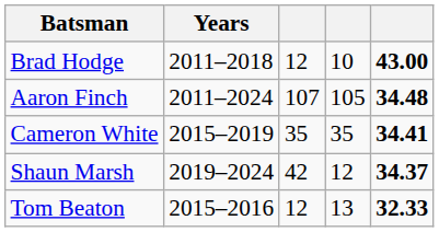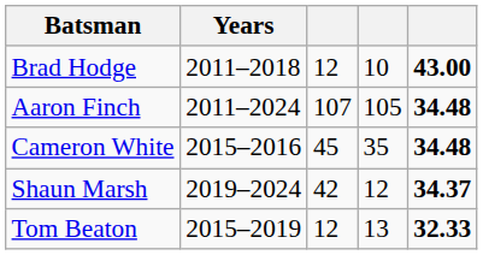 <table class="wikitable">
 <tr>
 <th>Batsman</th>
 <th>Years</th>
 <th></th>
 <th></th>
 <th></th>
 </tr>
 <tr>
 <td><a href='#'>Brad Hodge</a></td>
 <td>2011–2018</td>
 <td>12</td>
 <td>10</td>
 <td><strong>43.00</strong></td>
 </tr>
 <tr>
 <td><a href='#'>Aaron Finch</a></td>
 <td>2011–2024</td>
 <td>107</td>
 <td>105</td>
 <td><strong>34.48</strong></td>
 </tr>
 <tr>
 <td><a href='#'>Cameron White</a></td>
-<td>2015–2019</td>
+<td>2015–2016</td>
+<td>45</td>
 <td>35</td>
-<td>35</td>
-<td><strong>34.41</strong></td>
+<td><strong>34.48</strong></td>
 </tr>
 <tr>
 <td><a href='#'>Shaun Marsh</a></td>
 <td>2019–2024</td>
 <td>42</td>
 <td>12</td>
 <td><strong>34.37</strong></td>
 </tr>
 <tr>
 <td><a href='#'>Tom Beaton</a></td>
-<td>2015–2016</td>
+<td>2015–2019</td>
 <td>12</td>
 <td>13</td>
 <td><strong>32.33</strong></td>
 </tr>
 </table>
